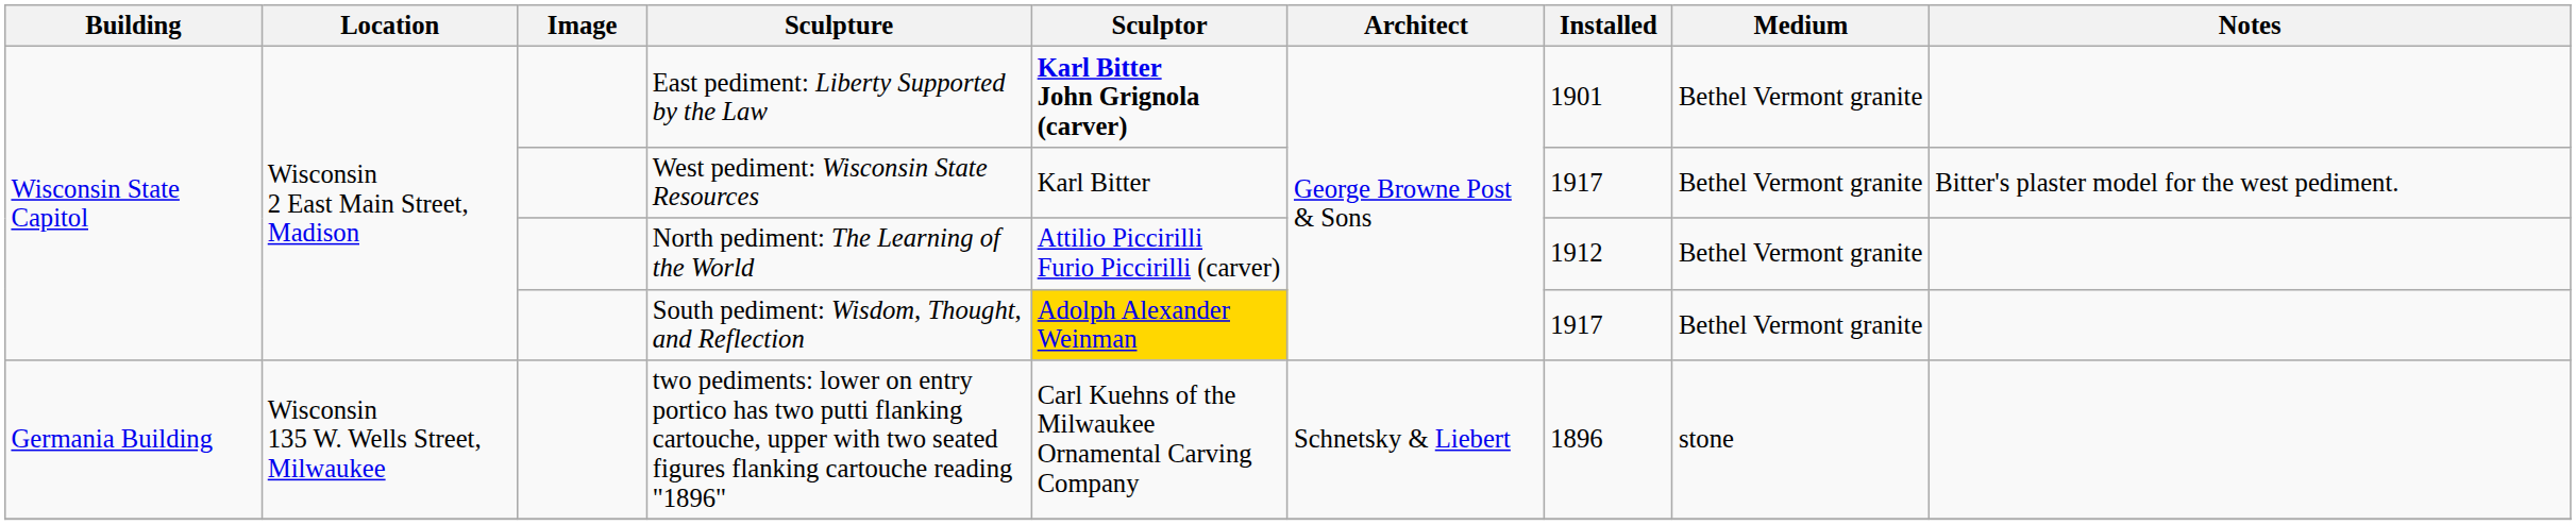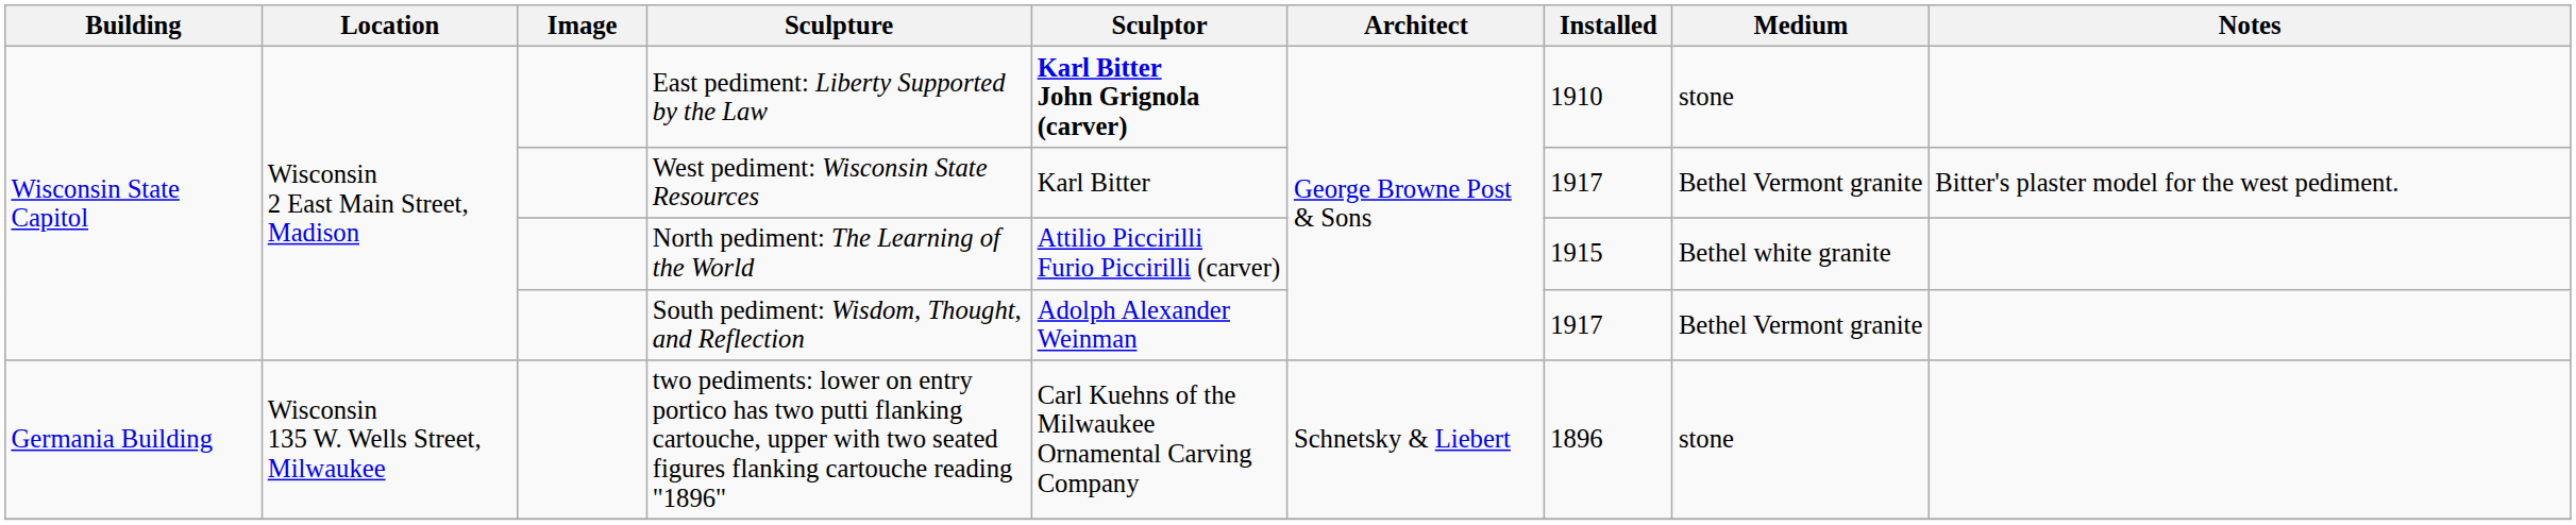 <table class="wikitable sortable">
 <tr>
 <th width="10%">Building</th>
 <th width="10%">Location</th>
 <th width="5%">Image</th>
 <th width="15%">Sculpture</th>
 <th width="10%">Sculptor</th>
 <th width="10%">Architect</th>
 <th width="5%">Installed</th>
 <th width="10%">Medium</th>
 <th width="25%">Notes</th>
 </tr>
 <tr>
 <td rowspan="4"><a href='#'>Wisconsin State Capitol</a></td>
 <td rowspan="4">Wisconsin<br>2 East Main Street,<br><a href='#'>Madison</a></td>
 <td></td>
 <td>East pediment: <em>Liberty Supported by the Law</em></td>
 <td><strong><a href='#'>Karl Bitter</a><br>John Grignola (carver)</strong></td>
 <td rowspan="4"><a href='#'>George Browne Post</a> & Sons</td>
-<td>1901</td>
-<td>Bethel Vermont granite</td>
+<td>1910</td>
+<td>stone</td>
 <td></td>
 </tr>
 <tr>
 <td></td>
 <td>West pediment: <em>Wisconsin State Resources</em></td>
 <td>Karl Bitter</td>
 <td>1917</td>
 <td>Bethel Vermont granite</td>
 <td>Bitter's plaster model for the west pediment.</td>
 </tr>
 <tr>
 <td></td>
 <td>North pediment: <em>The Learning of the World</em></td>
 <td><a href='#'>Attilio Piccirilli</a><br><a href='#'>Furio Piccirilli</a> (carver)</td>
-<td>1912</td>
-<td>Bethel Vermont granite</td>
+<td>1915</td>
+<td>Bethel white granite</td>
 <td></td>
 </tr>
 <tr>
 <td></td>
 <td>South pediment: <em>Wisdom, Thought, and Reflection</em></td>
-<td style="background: gold;"><a href='#'>Adolph Alexander Weinman</a></td>
+<td><a href='#'>Adolph Alexander Weinman</a></td>
 <td>1917</td>
 <td>Bethel Vermont granite</td>
 <td></td>
 </tr>
 <tr>
 <td><a href='#'>Germania Building</a></td>
 <td>Wisconsin<br>135 W. Wells Street,<br><a href='#'>Milwaukee</a></td>
 <td></td>
 <td>two pediments:  lower on entry portico has two putti flanking cartouche, upper with two seated figures flanking cartouche reading "1896"</td>
 <td>Carl Kuehns of the Milwaukee Ornamental Carving Company</td>
 <td>Schnetsky & <a href='#'>Liebert</a></td>
 <td>1896</td>
 <td>stone</td>
 <td></td>
 </tr>
 <tr>
 </tr>
 </table>
